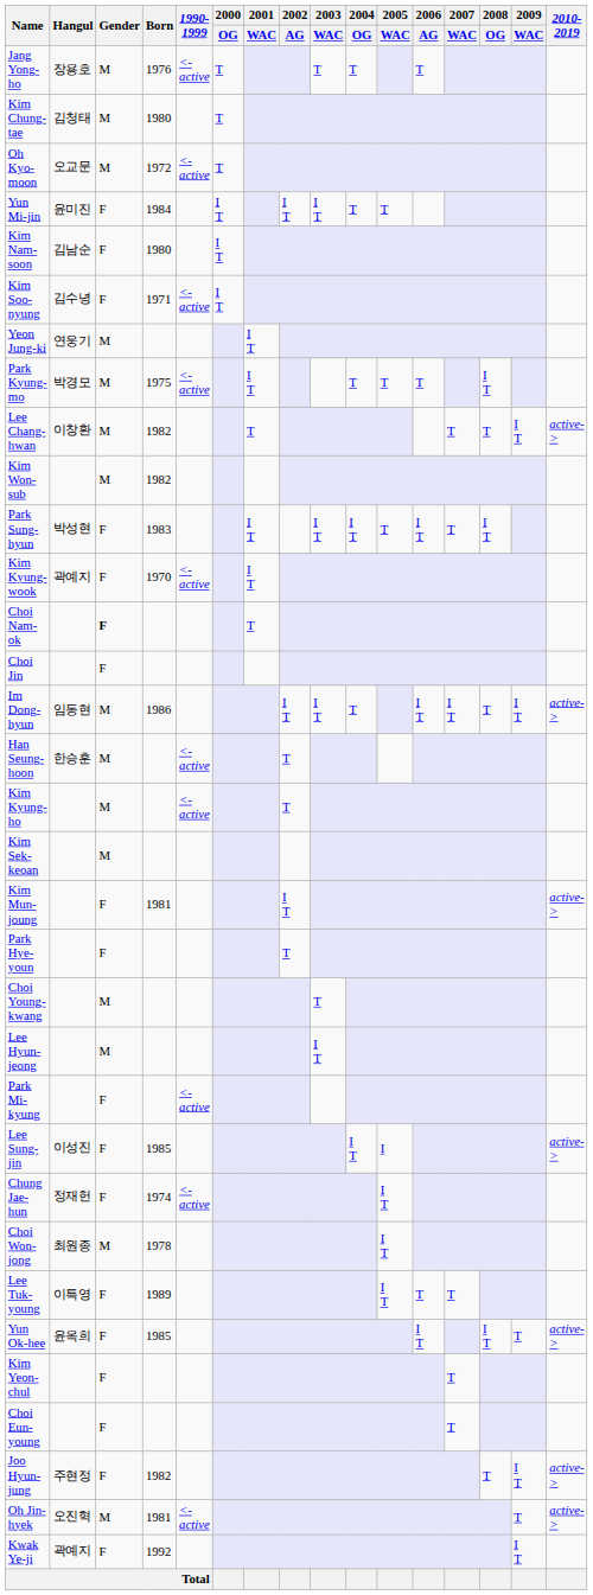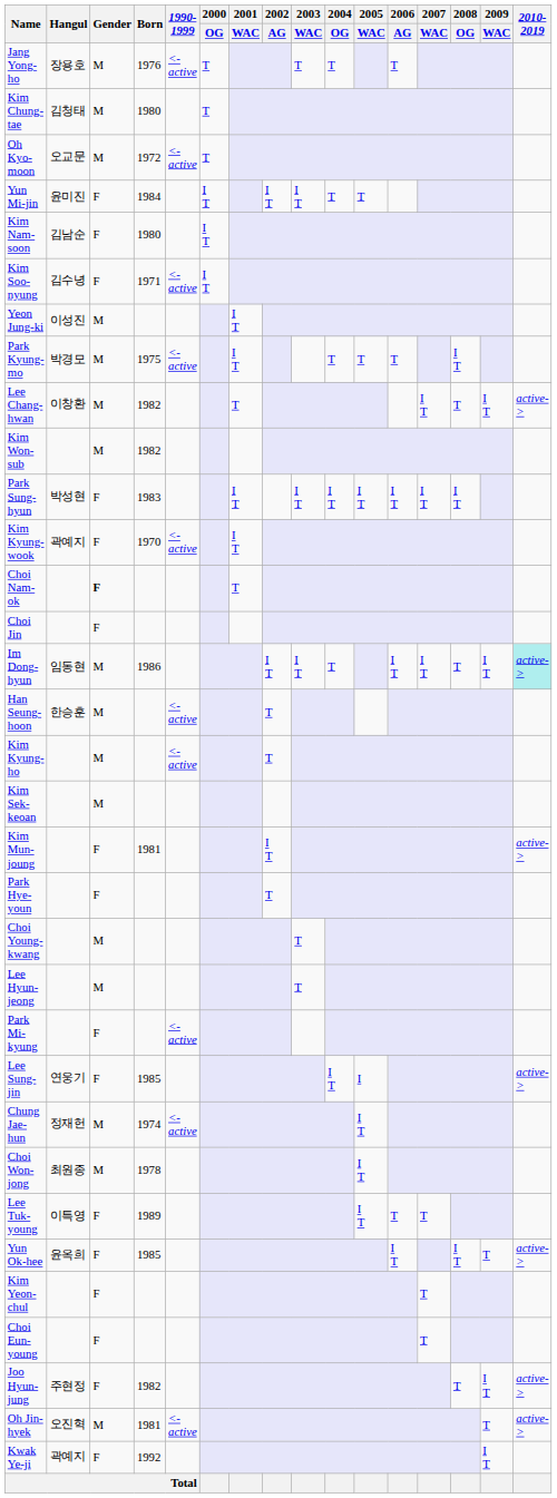 <table class="wikitable">
 <tr>
 <th style="width:200px;" rowspan="2">Name</th>
 <th style="width:100px;" rowspan="2">Hangul</th>
 <th style="width:50px;" rowspan="2">Gender</th>
 <th style="width:50px;" rowspan="2">Born</th>
 <th style="width:50px;" rowspan="2"><em><a href='#'>1990-1999</a></em></th>
 <th width=50>2000</th>
 <th width=50>2001</th>
 <th width=50>2002</th>
 <th width=50>2003</th>
 <th width=50>2004</th>
 <th width=50>2005</th>
 <th width=50>2006</th>
 <th width=50>2007</th>
 <th width=50>2008</th>
 <th width=50>2009</th>
 <th style="width:50px;" rowspan="2"><em><a href='#'>2010-2019</a></em></th>
 </tr>
 <tr>
 <th><a href='#'>OG</a></th>
 <th><a href='#'>WAC</a></th>
 <th><a href='#'>AG</a></th>
 <th><a href='#'>WAC</a></th>
 <th><a href='#'>OG</a></th>
 <th><a href='#'>WAC</a></th>
 <th><a href='#'>AG</a></th>
 <th><a href='#'>WAC</a></th>
 <th><a href='#'>OG</a></th>
 <th><a href='#'>WAC</a></th>
 </tr>
 <tr>
 <td><a href='#'>Jang Yong-ho</a></td>
 <td>장용호</td>
 <td>M</td>
 <td>1976</td>
 <td><em><a href='#'><-active</a></em></td>
 <td> <a href='#'>T</a></td>
 <td colspan="2" style="background:lavender;"></td>
 <td> <a href='#'>T</a></td>
 <td> <a href='#'>T</a></td>
 <td style="background:lavender;"></td>
 <td> <a href='#'>T</a></td>
 <td colspan="3" style="background:lavender;"></td>
 <td></td>
 </tr>
 <tr>
 <td><a href='#'>Kim Chung-tae</a></td>
 <td>김청태</td>
 <td>M</td>
 <td>1980</td>
 <td></td>
 <td> <a href='#'>T</a></td>
 <td colspan="9" style="background:lavender;"></td>
 <td></td>
 </tr>
 <tr>
 <td><a href='#'>Oh Kyo-moon</a></td>
 <td>오교문</td>
 <td>M</td>
 <td>1972</td>
 <td><em><a href='#'><-active</a></em></td>
 <td> <a href='#'>T</a></td>
 <td colspan="9" style="background:lavender;"></td>
 <td></td>
 </tr>
 <tr>
 <td><a href='#'>Yun Mi-jin</a></td>
 <td>윤미진</td>
 <td>F</td>
 <td>1984</td>
 <td></td>
 <td> <a href='#'>I</a> <br>  <a href='#'>T</a></td>
 <td style="background:lavender;"></td>
 <td> <a href='#'>I</a> <br>  <a href='#'>T</a></td>
 <td> <a href='#'>I</a> <br>  <a href='#'>T</a></td>
 <td> <a href='#'>T</a></td>
 <td> <a href='#'>T</a></td>
 <td></td>
 <td colspan="3" style="background:lavender;"></td>
 <td></td>
 </tr>
 <tr>
 <td><a href='#'>Kim Nam-soon</a></td>
 <td>김남순</td>
 <td>F</td>
 <td>1980</td>
 <td></td>
 <td> <a href='#'>I</a> <br>  <a href='#'>T</a></td>
 <td colspan="9" style="background:lavender;"></td>
 <td></td>
 </tr>
 <tr>
 <td><a href='#'>Kim Soo-nyung</a></td>
 <td>김수녕</td>
 <td>F</td>
 <td>1971</td>
 <td><em><a href='#'><-active</a></em></td>
 <td> <a href='#'>I</a> <br>  <a href='#'>T</a></td>
 <td colspan="9" style="background:lavender;"></td>
 <td></td>
 </tr>
 <tr>
 <td><a href='#'>Yeon Jung-ki</a></td>
-<td>연웅기</td>
+<td>이성진</td>
 <td>M</td>
 <td></td>
 <td></td>
 <td style="background:lavender;"></td>
 <td> <a href='#'>I</a> <br>  <a href='#'>T</a></td>
 <td colspan="8" style="background:lavender;"></td>
 <td></td>
 </tr>
 <tr>
 <td><a href='#'>Park Kyung-mo</a></td>
 <td>박경모</td>
 <td>M</td>
 <td>1975</td>
 <td><em><a href='#'><-active</a></em></td>
 <td style="background:lavender;"></td>
 <td> <a href='#'>I</a> <br>  <a href='#'>T</a></td>
 <td style="background:lavender;"></td>
 <td></td>
 <td> <a href='#'>T</a></td>
 <td> <a href='#'>T</a></td>
 <td> <a href='#'>T</a></td>
 <td style="background:lavender;"></td>
 <td> <a href='#'>I</a> <br>  <a href='#'>T</a></td>
 <td style="background:lavender;"></td>
 <td></td>
 </tr>
 <tr>
 <td><a href='#'>Lee Chang-hwan</a></td>
 <td>이창환</td>
 <td>M</td>
 <td>1982</td>
 <td></td>
 <td style="background:lavender;"></td>
 <td> <a href='#'>T</a></td>
 <td colspan="4" style="background:lavender;"></td>
 <td></td>
-<td> <a href='#'>T</a></td>
+<td> <a href='#'>I</a><br> <a href='#'>T</a></td>
 <td> <a href='#'>T</a></td>
 <td> <a href='#'>I</a><br> <a href='#'>T</a></td>
 <td><em><a href='#'>active-></a></em></td>
 </tr>
 <tr>
 <td><a href='#'>Kim Won-sub</a></td>
 <td></td>
 <td>M</td>
 <td>1982</td>
 <td></td>
 <td style="background:lavender;"></td>
 <td></td>
 <td colspan="8" style="background:lavender;"></td>
 <td></td>
 </tr>
 <tr>
 <td><a href='#'>Park Sung-hyun</a></td>
 <td>박성현</td>
 <td>F</td>
 <td>1983</td>
 <td></td>
 <td style="background:lavender;"></td>
 <td> <a href='#'>I</a> <br>  <a href='#'>T</a></td>
 <td></td>
 <td> <a href='#'>I</a> <br>  <a href='#'>T</a></td>
 <td> <a href='#'>I</a> <br>  <a href='#'>T</a></td>
-<td> <a href='#'>T</a></td>
 <td> <a href='#'>I</a> <br>  <a href='#'>T</a></td>
-<td> <a href='#'>T</a></td>
+<td> <a href='#'>I</a> <br>  <a href='#'>T</a></td>
+<td> <a href='#'>I</a> <br>  <a href='#'>T</a></td>
 <td> <a href='#'>I</a> <br>  <a href='#'>T</a></td>
 <td style="background:lavender;"></td>
 <td></td>
 </tr>
 <tr>
 <td><a href='#'>Kim Kyung-wook</a></td>
 <td>곽예지</td>
 <td>F</td>
 <td>1970</td>
 <td><em><a href='#'><-active</a></em></td>
 <td style="background:lavender;"></td>
 <td> <a href='#'>I</a> <br>  <a href='#'>T</a></td>
 <td colspan="8" style="background:lavender;"></td>
 <td></td>
 </tr>
 <tr>
 <td><a href='#'>Choi Nam-ok</a></td>
 <td></td>
 <td><strong>F</strong></td>
 <td></td>
 <td></td>
 <td style="background:lavender;"></td>
 <td> <a href='#'>T</a></td>
 <td colspan="8" style="background:lavender;"></td>
 <td></td>
 </tr>
 <tr>
 <td><a href='#'>Choi Jin</a></td>
 <td></td>
 <td>F</td>
 <td></td>
 <td></td>
 <td style="background:lavender;"></td>
 <td></td>
 <td colspan="8" style="background:lavender;"></td>
 <td></td>
 </tr>
 <tr>
 <td><a href='#'>Im Dong-hyun</a></td>
 <td>임동현</td>
 <td>M</td>
 <td>1986</td>
 <td></td>
 <td colspan="2" style="background:lavender;"></td>
 <td> <a href='#'>I</a><br> <a href='#'>T</a></td>
 <td> <a href='#'>I</a><br> <a href='#'>T</a></td>
 <td> <a href='#'>T</a></td>
 <td style="background:lavender;"></td>
 <td> <a href='#'>I</a><br> <a href='#'>T</a></td>
 <td> <a href='#'>I</a><br> <a href='#'>T</a></td>
 <td> <a href='#'>T</a></td>
 <td> <a href='#'>I</a><br> <a href='#'>T</a></td>
-<td><em><a href='#'>active-></a></em></td>
+<td style="background: paleturquoise;"><em><a href='#'>active-></a></em></td>
 </tr>
 <tr>
 <td><a href='#'>Han Seung-hoon</a></td>
 <td>한승훈</td>
 <td>M</td>
 <td></td>
 <td><em><a href='#'><-active</a></em></td>
 <td colspan="2" style="background:lavender;"></td>
 <td> <a href='#'>T</a></td>
 <td colspan="2" style="background:lavender;"></td>
 <td></td>
 <td colspan="4" style="background:lavender;"></td>
 <td></td>
 </tr>
 <tr>
 <td><a href='#'>Kim Kyung-ho</a></td>
 <td></td>
 <td>M</td>
 <td></td>
 <td><em><a href='#'><-active</a></em></td>
 <td colspan="2" style="background:lavender;"></td>
 <td> <a href='#'>T</a></td>
 <td colspan="7" style="background:lavender;"></td>
 <td></td>
 </tr>
 <tr>
 <td><a href='#'>Kim Sek-keoan</a></td>
 <td></td>
 <td>M</td>
 <td></td>
 <td></td>
 <td colspan="2" style="background:lavender;"></td>
 <td></td>
 <td colspan="7" style="background:lavender;"></td>
 <td></td>
 </tr>
 <tr>
 <td><a href='#'>Kim Mun-joung</a></td>
 <td></td>
 <td>F</td>
 <td>1981</td>
 <td></td>
 <td colspan="2" style="background:lavender;"></td>
 <td> <a href='#'>I</a><br> <a href='#'>T</a></td>
 <td colspan="7" style="background:lavender;"></td>
 <td><em><a href='#'>active-></a></em></td>
 </tr>
 <tr>
 <td><a href='#'>Park Hye-youn</a></td>
 <td></td>
 <td>F</td>
 <td></td>
 <td></td>
 <td colspan="2" style="background:lavender;"></td>
 <td> <a href='#'>T</a></td>
 <td colspan="7" style="background:lavender;"></td>
 <td></td>
 </tr>
 <tr>
 <td><a href='#'>Choi Young-kwang</a></td>
 <td></td>
 <td>M</td>
 <td></td>
 <td></td>
 <td colspan="3" style="background:lavender;"></td>
 <td> <a href='#'>T</a></td>
 <td colspan="6" style="background:lavender;"></td>
 <td></td>
 </tr>
 <tr>
 <td><a href='#'>Lee Hyun-jeong</a></td>
 <td></td>
 <td>M</td>
 <td></td>
 <td></td>
 <td colspan="3" style="background:lavender;"></td>
-<td> <a href='#'>I</a><br> <a href='#'>T</a></td>
+<td> <a href='#'>T</a></td>
 <td colspan="6" style="background:lavender;"></td>
 <td></td>
 </tr>
 <tr>
 <td><a href='#'>Park Mi-kyung</a></td>
 <td></td>
 <td>F</td>
 <td></td>
 <td><em><a href='#'><-active</a></em></td>
 <td colspan="3" style="background:lavender;"></td>
 <td></td>
 <td colspan="6" style="background:lavender;"></td>
 <td></td>
 </tr>
 <tr>
 <td><a href='#'>Lee Sung-jin</a></td>
-<td>이성진</td>
+<td>연웅기</td>
 <td>F</td>
 <td>1985</td>
 <td></td>
 <td colspan="4" style="background:lavender;"></td>
 <td> <a href='#'>I</a> <br>  <a href='#'>T</a></td>
 <td> <a href='#'>I</a></td>
 <td colspan="4" style="background:lavender;"></td>
 <td><em><a href='#'>active-></a></em></td>
 </tr>
 <tr>
 <td><a href='#'>Chung Jae-hun</a></td>
 <td>정재헌</td>
-<td>F</td>
+<td>M</td>
 <td>1974</td>
 <td><em><a href='#'><-active</a></em></td>
 <td colspan="5" style="background:lavender;"></td>
 <td> <a href='#'>I</a><br> <a href='#'>T</a></td>
 <td colspan="4" style="background:lavender;"></td>
 <td></td>
 </tr>
 <tr>
 <td><a href='#'>Choi Won-jong</a></td>
 <td>최원종</td>
 <td>M</td>
 <td>1978</td>
 <td></td>
 <td colspan="5" style="background:lavender;"></td>
 <td> <a href='#'>I</a><br> <a href='#'>T</a></td>
 <td colspan="4" style="background:lavender;"></td>
 <td></td>
 </tr>
 <tr>
 <td><a href='#'>Lee Tuk-young</a></td>
 <td>이특영</td>
 <td>F</td>
 <td>1989</td>
 <td></td>
 <td colspan="5" style="background:lavender;"></td>
 <td> <a href='#'>I</a><br> <a href='#'>T</a></td>
 <td> <a href='#'>T</a></td>
 <td> <a href='#'>T</a></td>
 <td colspan="2" style="background:lavender;"></td>
 <td></td>
 </tr>
 <tr>
 <td><a href='#'>Yun Ok-hee</a></td>
 <td>윤옥희</td>
 <td>F</td>
 <td>1985</td>
 <td></td>
 <td colspan="6" style="background:lavender;"></td>
 <td> <a href='#'>I</a><br> <a href='#'>T</a></td>
 <td style="background:lavender;"></td>
 <td> <a href='#'>I</a><br> <a href='#'>T</a></td>
 <td> <a href='#'>T</a></td>
 <td><em><a href='#'>active-></a></em></td>
 </tr>
 <tr>
 <td><a href='#'>Kim Yeon-chul</a></td>
 <td></td>
 <td>F</td>
 <td></td>
 <td></td>
 <td colspan="7" style="background:lavender;"></td>
 <td> <a href='#'>T</a></td>
 <td colspan="2" style="background:lavender;"></td>
 <td></td>
 </tr>
 <tr>
 <td><a href='#'>Choi Eun-young</a></td>
 <td></td>
 <td>F</td>
 <td></td>
 <td></td>
 <td colspan="7" style="background:lavender;"></td>
 <td> <a href='#'>T</a></td>
 <td colspan="2" style="background:lavender;"></td>
 <td></td>
 </tr>
 <tr>
 <td><a href='#'>Joo Hyun-jung</a></td>
 <td>주현정</td>
 <td>F</td>
 <td>1982</td>
 <td></td>
 <td colspan="8" style="background:lavender;"></td>
 <td> <a href='#'>T</a></td>
 <td> <a href='#'>I</a><br> <a href='#'>T</a></td>
 <td><em><a href='#'>active-></a></em></td>
 </tr>
 <tr>
 <td><a href='#'>Oh Jin-hyek</a></td>
 <td>오진혁</td>
 <td>M</td>
 <td>1981</td>
 <td><em><a href='#'><-active</a></em></td>
 <td colspan="9" style="background:lavender;"></td>
 <td> <a href='#'>T</a></td>
 <td><em><a href='#'>active-></a></em></td>
 </tr>
 <tr>
 <td><a href='#'>Kwak Ye-ji</a></td>
 <td>곽예지</td>
 <td>F</td>
 <td>1992</td>
 <td></td>
 <td colspan="9" style="background:lavender;"></td>
 <td> <a href='#'>I</a><br> <a href='#'>T</a></td>
 <td></td>
 </tr>
 <tr>
 <th colspan="5" style="text-align:right;">Total</th>
 <th></th>
 <th></th>
 <th></th>
 <th></th>
 <th></th>
 <th></th>
 <th></th>
 <th></th>
 <th></th>
 <th></th>
 <th></th>
 </tr>
 </table>
